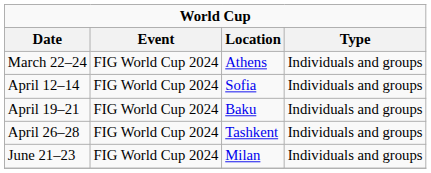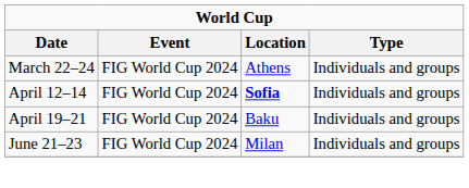 <table class="wikitable">
 <tr>
 <td colspan="4" style="text-align:center;"><strong>World Cup</strong></td>
 </tr>
 <tr>
 <th>Date</th>
 <th>Event</th>
 <th>Location</th>
 <th>Type</th>
 </tr>
 <tr>
 <td>March 22–24</td>
 <td>FIG World Cup 2024</td>
 <td>  <a href='#'>Athens</a></td>
 <td>Individuals and groups</td>
 </tr>
 <tr>
 <td>April 12–14</td>
 <td>FIG World Cup 2024</td>
-<td>  <a href='#'>Sofia</a></td>
+<td><strong>  <a href='#'>Sofia</a></strong></td>
 <td>Individuals and groups</td>
 </tr>
 <tr>
 <td>April 19–21</td>
 <td>FIG World Cup 2024</td>
 <td>  <a href='#'>Baku</a></td>
-<td>Individuals and groups</td>
-</tr>
-<tr>
-<td>April 26–28</td>
-<td>FIG World Cup 2024</td>
-<td>  <a href='#'>Tashkent</a></td>
 <td>Individuals and groups</td>
 </tr>
 <tr>
 <td>June 21–23</td>
 <td>FIG World Cup 2024</td>
 <td>  <a href='#'>Milan</a></td>
 <td>Individuals and groups</td>
 </tr>
 <tr>
 </tr>
 </table>
